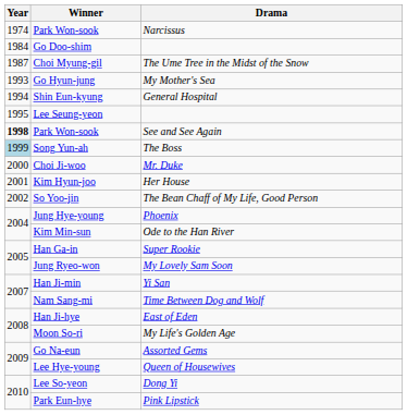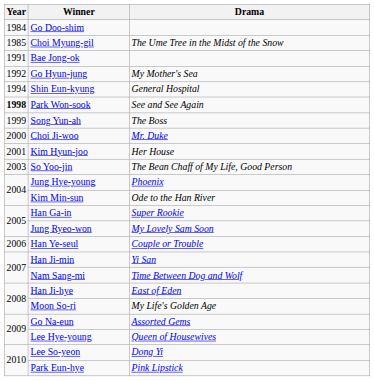 <table class="wikitable" style="width:600px">
 <tr>
 <th width=10>Year</th>
 <th>Winner</th>
 <th>Drama</th>
 </tr>
 <tr>
-<td>1974</td>
-<td><a href='#'>Park Won-sook</a></td>
-<td><em>Narcissus</em></td>
-</tr>
-<tr>
 <td>1984</td>
 <td><a href='#'>Go Doo-shim</a></td>
 <td></td>
 </tr>
 <tr>
-<td>1987</td>
+<td>1985</td>
 <td><a href='#'>Choi Myung-gil</a></td>
 <td><em>The Ume Tree in the Midst of the Snow</em></td>
 </tr>
 <tr>
-<td>1993</td>
+<td>1991</td>
+<td><a href='#'>Bae Jong-ok</a></td>
+<td></td>
+</tr>
+<tr>
+<td>1992</td>
 <td><a href='#'>Go Hyun-jung</a></td>
 <td><em>My Mother's Sea</em></td>
 </tr>
 <tr>
 <td>1994</td>
 <td><a href='#'>Shin Eun-kyung</a></td>
 <td><em>General Hospital</em></td>
 </tr>
 <tr>
-<td>1995</td>
-<td><a href='#'>Lee Seung-yeon</a></td>
-<td></td>
-</tr>
-<tr>
 <td><strong>1998</strong></td>
 <td><a href='#'>Park Won-sook</a></td>
 <td><em>See and See Again</em></td>
 </tr>
 <tr>
-<td style="background: lightblue;">1999</td>
+<td>1999</td>
 <td><a href='#'>Song Yun-ah</a></td>
 <td><em>The Boss</em></td>
 </tr>
 <tr>
 <td>2000</td>
 <td><a href='#'>Choi Ji-woo</a></td>
 <td><em><a href='#'>Mr. Duke</a></em></td>
 </tr>
 <tr>
 <td>2001</td>
 <td><a href='#'>Kim Hyun-joo</a></td>
 <td><em>Her House</em></td>
 </tr>
 <tr>
-<td>2002</td>
+<td>2003</td>
 <td><a href='#'>So Yoo-jin</a></td>
 <td><em>The Bean Chaff of My Life</em>, <em>Good Person</em></td>
 </tr>
 <tr>
 <td rowspan=2>2004</td>
 <td><a href='#'>Jung Hye-young</a></td>
 <td><em><a href='#'>Phoenix</a></em></td>
 </tr>
 <tr>
 <td><a href='#'>Kim Min-sun</a></td>
 <td><em>Ode to the Han River</em></td>
 </tr>
 <tr>
 <td rowspan=2>2005</td>
 <td><a href='#'>Han Ga-in</a></td>
 <td><em><a href='#'>Super Rookie</a></em></td>
 </tr>
 <tr>
 <td><a href='#'>Jung Ryeo-won</a></td>
 <td><em><a href='#'>My Lovely Sam Soon</a></em></td>
+</tr>
+<tr>
+<td>2006</td>
+<td><a href='#'>Han Ye-seul</a></td>
+<td><em><a href='#'>Couple or Trouble</a></em></td>
 </tr>
 <tr>
 <td rowspan=2>2007</td>
 <td><a href='#'>Han Ji-min</a></td>
 <td><em><a href='#'>Yi San</a></em></td>
 </tr>
 <tr>
 <td><a href='#'>Nam Sang-mi</a></td>
 <td><em><a href='#'>Time Between Dog and Wolf</a></em></td>
 </tr>
 <tr>
 <td rowspan=2>2008</td>
 <td><a href='#'>Han Ji-hye</a></td>
 <td><em><a href='#'>East of Eden</a></em></td>
 </tr>
 <tr>
 <td><a href='#'>Moon So-ri</a></td>
 <td><em>My Life's Golden Age</em></td>
 </tr>
 <tr>
 <td rowspan=2>2009</td>
 <td><a href='#'>Go Na-eun</a></td>
 <td><em><a href='#'>Assorted Gems</a></em></td>
 </tr>
 <tr>
 <td><a href='#'>Lee Hye-young</a></td>
 <td><em><a href='#'>Queen of Housewives</a></em></td>
 </tr>
 <tr>
 <td rowspan=2>2010</td>
 <td><a href='#'>Lee So-yeon</a></td>
 <td><em><a href='#'>Dong Yi</a></em></td>
 </tr>
 <tr>
 <td><a href='#'>Park Eun-hye</a></td>
 <td><em><a href='#'>Pink Lipstick</a></em></td>
 </tr>
 </table>
